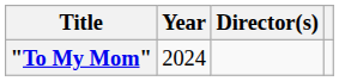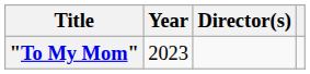 <table class="wikitable plainrowheaders" style="text-align:center;">
 <tr>
 <th scope="col">Title</th>
 <th scope="col">Year</th>
 <th scope="col">Director(s)</th>
 <th scope="col"></th>
 </tr>
 <tr>
 <th scope="row">"<a href='#'>To My Mom</a>"</th>
-<td>2024</td>
+<td>2023</td>
 <td></td>
 <td></td>
 </tr>
 </table>
